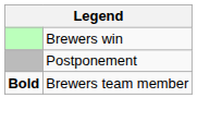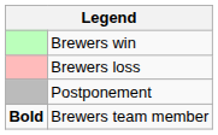 <table class="wikitable" style="font-size:90%">
 <tr>
 <th colspan="2">Legend</th>
 </tr>
 <tr>
 <td bgcolor="#bbffbb"> </td>
 <td>Brewers win</td>
+</tr>
+<tr>
+<td bgcolor="#ffbbbb"> </td>
+<td>Brewers loss</td>
 </tr>
 <tr>
 <td bgcolor="#bbbbbb"> </td>
 <td>Postponement</td>
 </tr>
 <tr>
 <td><strong>Bold</strong></td>
 <td>Brewers team member</td>
 </tr>
 </table>
